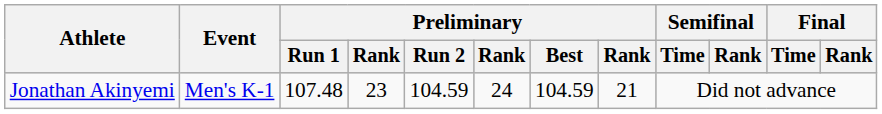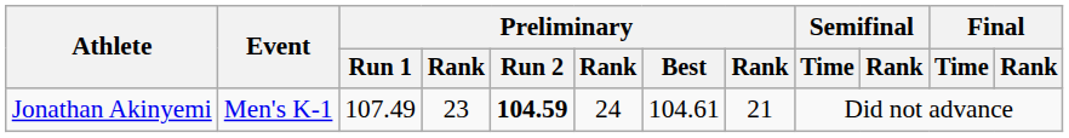 <table class="wikitable" style="font-size:90%">
 <tr>
 <th rowspan=2>Athlete</th>
 <th rowspan=2>Event</th>
 <th colspan=6>Preliminary</th>
 <th colspan=2>Semifinal</th>
 <th colspan=2>Final</th>
 </tr>
 <tr style="font-size:95%">
 <th>Run 1</th>
 <th>Rank</th>
 <th>Run 2</th>
 <th>Rank</th>
 <th>Best</th>
 <th>Rank</th>
 <th>Time</th>
 <th>Rank</th>
 <th>Time</th>
 <th>Rank</th>
 </tr>
 <tr align=center>
 <td align=left><a href='#'>Jonathan Akinyemi</a></td>
 <td align=left><a href='#'>Men's K-1</a></td>
-<td>107.48</td>
+<td>107.49</td>
 <td>23</td>
-<td>104.59</td>
+<td><strong>104.59</strong></td>
 <td>24</td>
-<td>104.59</td>
+<td>104.61</td>
 <td>21</td>
 <td colspan=4>Did not advance</td>
 </tr>
 </table>
